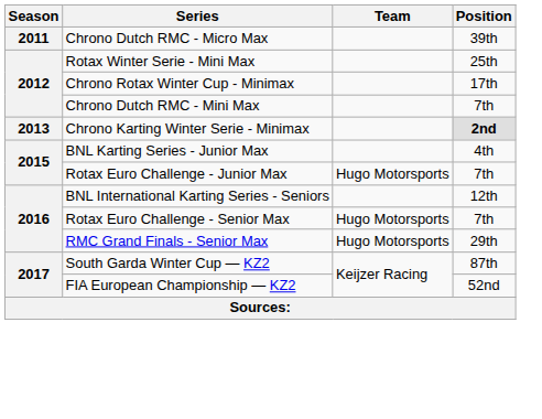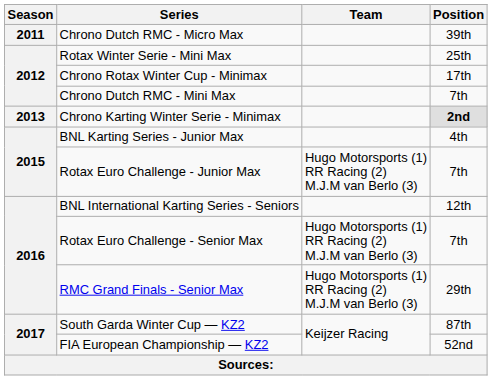 <table class="wikitable" style="font-size: 85%; text-align:center">
 <tr>
 <th>Season</th>
 <th>Series</th>
 <th>Team</th>
 <th>Position</th>
 </tr>
 <tr>
 <th>2011</th>
 <td align="left">Chrono Dutch RMC - Micro Max</td>
 <td align="left"></td>
 <td style="background:#;">39th</td>
 </tr>
 <tr>
 <th rowspan="3">2012</th>
 <td align="left">Rotax Winter Serie - Mini Max</td>
 <td align="left"></td>
 <td style="background:#;">25th</td>
 </tr>
 <tr>
 <td align="left">Chrono Rotax Winter Cup - Minimax</td>
 <td align="left"></td>
 <td style="background:#;">17th</td>
 </tr>
 <tr>
 <td align="left">Chrono Dutch RMC - Mini Max</td>
 <td align="left"></td>
 <td style="background:#;">7th</td>
 </tr>
 <tr>
 <th>2013</th>
 <td align="left">Chrono Karting Winter Serie - Minimax</td>
 <td align="left"></td>
 <td style="background:#dfdfdf;"><strong>2nd</strong></td>
 </tr>
 <tr>
 <th rowspan="2">2015</th>
 <td align="left">BNL Karting Series - Junior Max</td>
 <td align="left"></td>
 <td style="background:#;">4th</td>
 </tr>
 <tr>
 <td align="left">Rotax Euro Challenge - Junior Max</td>
-<td align="left">Hugo Motorsports</td>
+<td align="left">Hugo Motorsports (1)<br>RR Racing (2)<br>M.J.M van Berlo (3)</td>
 <td style="background:#;">7th</td>
 </tr>
 <tr>
 <th rowspan="3">2016</th>
 <td align="left">BNL International Karting Series - Seniors</td>
 <td align="left"></td>
 <td style="background:#;">12th</td>
 </tr>
 <tr>
 <td align="left">Rotax Euro Challenge - Senior Max</td>
-<td align="left">Hugo Motorsports</td>
+<td align="left">Hugo Motorsports (1)<br>RR Racing (2)<br>M.J.M van Berlo (3)</td>
 <td style="background:#;">7th</td>
 </tr>
 <tr>
 <td align="left"><a href='#'>RMC Grand Finals - Senior Max</a></td>
-<td align="left">Hugo Motorsports</td>
+<td align="left">Hugo Motorsports (1)<br>RR Racing (2)<br>M.J.M van Berlo (3)</td>
 <td style="background:#;">29th</td>
 </tr>
 <tr>
 <th rowspan="2">2017</th>
 <td align="left">South Garda Winter Cup — <a href='#'>KZ2</a></td>
 <td align="left" rowspan="2">Keijzer Racing</td>
 <td style="background:#;">87th</td>
 </tr>
 <tr>
 <td align="left">FIA European Championship — <a href='#'>KZ2</a></td>
 <td style="background:#;">52nd</td>
 </tr>
 <tr>
 <th colspan="4">Sources:</th>
 </tr>
 </table>
